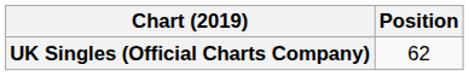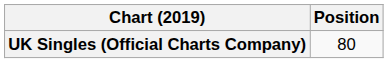 <table class="wikitable plainrowheaders" style="text-align:center">
 <tr>
 <th scope="col">Chart (2019)</th>
 <th scope="col">Position</th>
 </tr>
 <tr>
 <th scope="row">UK Singles (Official Charts Company)</th>
-<td>62</td>
+<td>80</td>
 </tr>
 </table>
